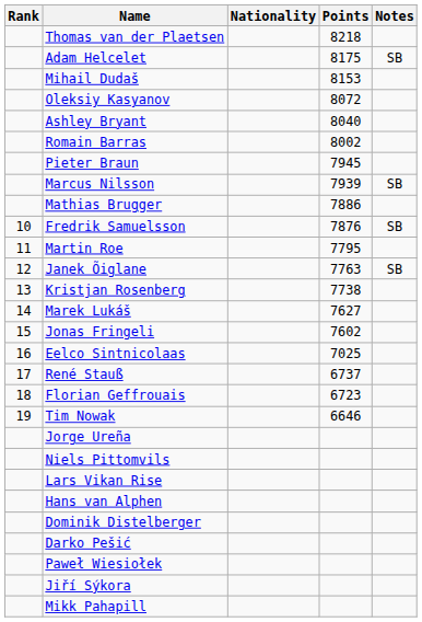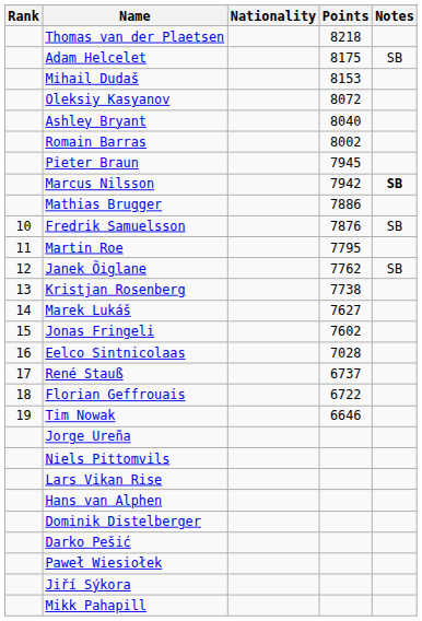 <table class="wikitable sortable" style="text-align:center">
 <tr>
 <th>Rank</th>
 <th>Name</th>
 <th>Nationality</th>
 <th>Points</th>
 <th>Notes</th>
 </tr>
 <tr>
 <td></td>
 <td align=left><a href='#'>Thomas van der Plaetsen</a></td>
 <td align=left></td>
 <td>8218</td>
 <td></td>
 </tr>
 <tr>
 <td></td>
 <td align=left><a href='#'>Adam Helcelet</a></td>
 <td align=left></td>
 <td>8175</td>
 <td>SB</td>
 </tr>
 <tr>
 <td></td>
 <td align=left><a href='#'>Mihail Dudaš</a></td>
 <td align=left></td>
 <td>8153</td>
 <td></td>
 </tr>
 <tr>
 <td></td>
 <td align=left><a href='#'>Oleksiy Kasyanov</a></td>
 <td align=left></td>
 <td>8072</td>
 <td></td>
 </tr>
 <tr>
 <td></td>
 <td align=left><a href='#'>Ashley Bryant</a></td>
 <td align=left></td>
 <td>8040</td>
 <td></td>
 </tr>
 <tr>
 <td></td>
 <td align=left><a href='#'>Romain Barras</a></td>
 <td align=left></td>
 <td>8002</td>
 <td></td>
 </tr>
 <tr>
 <td></td>
 <td align=left><a href='#'>Pieter Braun</a></td>
 <td align=left></td>
 <td>7945</td>
 <td></td>
 </tr>
 <tr>
 <td></td>
 <td align=left><a href='#'>Marcus Nilsson</a></td>
 <td align=left></td>
-<td>7939</td>
-<td>SB</td>
+<td>7942</td>
+<td><strong>SB</strong></td>
 </tr>
 <tr>
 <td></td>
 <td align=left><a href='#'>Mathias Brugger</a></td>
 <td align=left></td>
 <td>7886</td>
 <td></td>
 </tr>
 <tr>
 <td>10</td>
 <td align=left><a href='#'>Fredrik Samuelsson</a></td>
 <td align=left></td>
 <td>7876</td>
 <td>SB</td>
 </tr>
 <tr>
 <td>11</td>
 <td align=left><a href='#'>Martin Roe</a></td>
 <td align=left></td>
 <td>7795</td>
 <td></td>
 </tr>
 <tr>
 <td>12</td>
 <td align=left><a href='#'>Janek Õiglane</a></td>
 <td align=left></td>
-<td>7763</td>
+<td>7762</td>
 <td>SB</td>
 </tr>
 <tr>
 <td>13</td>
 <td align=left><a href='#'>Kristjan Rosenberg</a></td>
 <td align=left></td>
 <td>7738</td>
 <td></td>
 </tr>
 <tr>
 <td>14</td>
 <td align=left><a href='#'>Marek Lukáš</a></td>
 <td align=left></td>
 <td>7627</td>
 <td></td>
 </tr>
 <tr>
 <td>15</td>
 <td align=left><a href='#'>Jonas Fringeli</a></td>
 <td align=left></td>
 <td>7602</td>
 <td></td>
 </tr>
 <tr>
 <td>16</td>
 <td align=left><a href='#'>Eelco Sintnicolaas</a></td>
 <td align=left></td>
-<td>7025</td>
+<td>7028</td>
 <td></td>
 </tr>
 <tr>
 <td>17</td>
 <td align=left><a href='#'>René Stauß</a></td>
 <td align=left></td>
 <td>6737</td>
 <td></td>
 </tr>
 <tr>
 <td>18</td>
 <td align=left><a href='#'>Florian Geffrouais</a></td>
 <td align=left></td>
-<td>6723</td>
+<td>6722</td>
 <td></td>
 </tr>
 <tr>
 <td>19</td>
 <td align=left><a href='#'>Tim Nowak</a></td>
 <td align=left></td>
 <td>6646</td>
 <td></td>
 </tr>
 <tr>
 <td></td>
 <td align=left><a href='#'>Jorge Ureña</a></td>
 <td align=left></td>
 <td></td>
 <td></td>
 </tr>
 <tr>
 <td></td>
 <td align=left><a href='#'>Niels Pittomvils</a></td>
 <td align=left></td>
 <td></td>
 <td></td>
 </tr>
 <tr>
 <td></td>
 <td align=left><a href='#'>Lars Vikan Rise</a></td>
 <td align=left></td>
 <td></td>
 <td></td>
 </tr>
 <tr>
 <td></td>
 <td align=left><a href='#'>Hans van Alphen</a></td>
 <td align=left></td>
 <td></td>
 <td></td>
 </tr>
 <tr>
 <td></td>
 <td align=left><a href='#'>Dominik Distelberger</a></td>
 <td align=left></td>
 <td></td>
 <td></td>
 </tr>
 <tr>
 <td></td>
 <td align=left><a href='#'>Darko Pešić</a></td>
 <td align=left></td>
 <td></td>
 <td></td>
 </tr>
 <tr>
 <td></td>
 <td align=left><a href='#'>Paweł Wiesiołek</a></td>
 <td align=left></td>
 <td></td>
 <td></td>
 </tr>
 <tr>
 <td></td>
 <td align=left><a href='#'>Jiří Sýkora</a></td>
 <td align=left></td>
 <td></td>
 <td></td>
 </tr>
 <tr>
 <td></td>
 <td align=left><a href='#'>Mikk Pahapill</a></td>
 <td align=left></td>
 <td></td>
 <td></td>
 </tr>
 </table>
